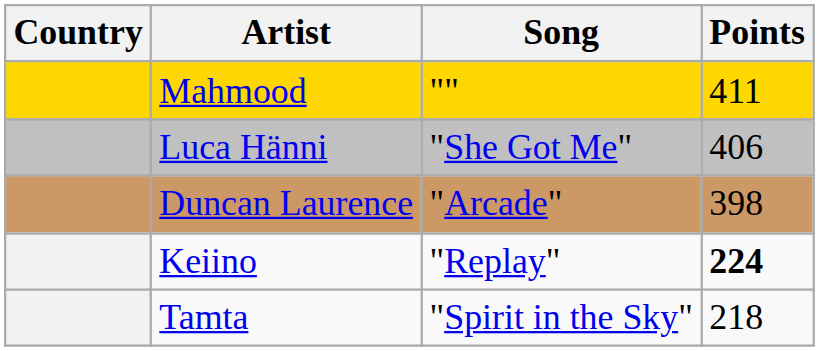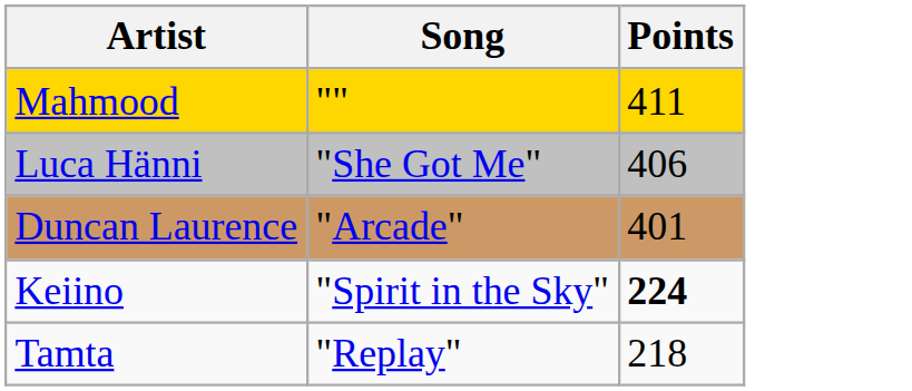 <table class="wikitable plainrowheaders">
 <tr>
-<th scope="col">Country</th>
 <th scope="col">Artist</th>
 <th scope="col">Song</th>
 <th scope="col">Points</th>
 </tr>
 <tr style="background:gold;">
-<th scope="row" style="background:gold;"></th>
 <td><a href='#'>Mahmood</a></td>
 <td>""</td>
 <td>411</td>
 </tr>
 <tr style="background:silver;">
-<th scope="row" style="background:silver;"></th>
 <td><a href='#'>Luca Hänni</a></td>
 <td>"<a href='#'>She Got Me</a>"</td>
 <td>406</td>
 </tr>
 <tr style="background:#c96;">
-<th scope="row" style="background:#c96;"></th>
 <td><a href='#'>Duncan Laurence</a></td>
 <td>"<a href='#'>Arcade</a>"</td>
-<td>398</td>
+<td>401</td>
 </tr>
 <tr>
-<th scope="row"></th>
 <td><a href='#'>Keiino</a></td>
-<td>"<a href='#'>Replay</a>"</td>
+<td>"<a href='#'>Spirit in the Sky</a>"</td>
 <td><strong>224</strong></td>
 </tr>
 <tr>
-<th scope="row"></th>
 <td><a href='#'>Tamta</a></td>
-<td>"<a href='#'>Spirit in the Sky</a>"</td>
+<td>"<a href='#'>Replay</a>"</td>
 <td>218</td>
 </tr>
 </table>
